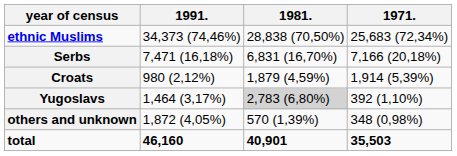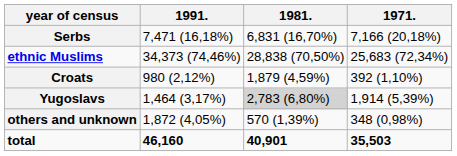 <table class="wikitable" style="font-size:95%;">
 <tr>
 <th>year of census</th>
 <th>1991.</th>
 <th>1981.</th>
 <th>1971.</th>
 </tr>
 <tr>
+<th>Serbs</th>
+<td>7,471 (16,18%)</td>
+<td>6,831 (16,70%)</td>
+<td>7,166 (20,18%)</td>
+</tr>
+<tr>
 <td><strong><a href='#'>ethnic Muslims</a></strong></td>
 <td>34,373 (74,46%)</td>
 <td>28,838 (70,50%)</td>
 <td>25,683 (72,34%)</td>
 </tr>
 <tr>
-<th>Serbs</th>
-<td>7,471 (16,18%)</td>
-<td>6,831 (16,70%)</td>
-<td>7,166 (20,18%)</td>
-</tr>
-<tr>
 <th>Croats</th>
 <td>980 (2,12%)</td>
 <td>1,879 (4,59%)</td>
-<td>1,914 (5,39%)</td>
+<td>392 (1,10%)</td>
 </tr>
 <tr>
 <th>Yugoslavs</th>
 <td>1,464 (3,17%)</td>
 <td style="background: lightgrey;">2,783 (6,80%)</td>
-<td>392 (1,10%)</td>
+<td>1,914 (5,39%)</td>
 </tr>
 <tr>
 <th>others and unknown</th>
 <td>1,872 (4,05%)</td>
 <td>570 (1,39%)</td>
 <td>348 (0,98%)</td>
 </tr>
 <tr>
 <td><strong>total</strong></td>
 <td><strong>46,160</strong></td>
 <td><strong>40,901</strong></td>
 <td><strong>35,503</strong></td>
 </tr>
 </table>
